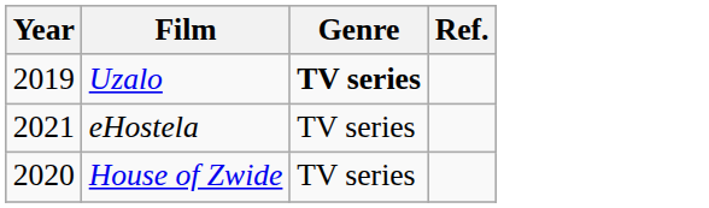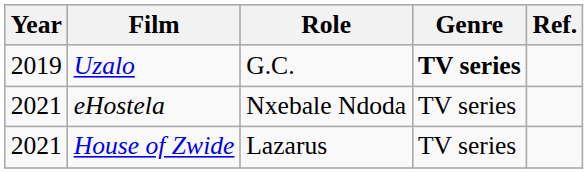 <table class="wikitable">
 <tr>
 <th>Year</th>
 <th>Film</th>
+<th>Role</th>
 <th>Genre</th>
 <th>Ref.</th>
 </tr>
 <tr>
 <td>2019</td>
 <td><em><a href='#'>Uzalo</a></em></td>
+<td>G.C.</td>
 <td><strong>TV series</strong></td>
 <td></td>
 </tr>
 <tr>
 <td>2021</td>
 <td><em>eHostela</em></td>
+<td>Nxebale Ndoda</td>
 <td>TV series</td>
 <td></td>
 </tr>
 <tr>
-<td>2020</td>
+<td>2021</td>
 <td><em><a href='#'>House of Zwide</a></em></td>
+<td>Lazarus</td>
 <td>TV series</td>
 <td></td>
 </tr>
 </table>
